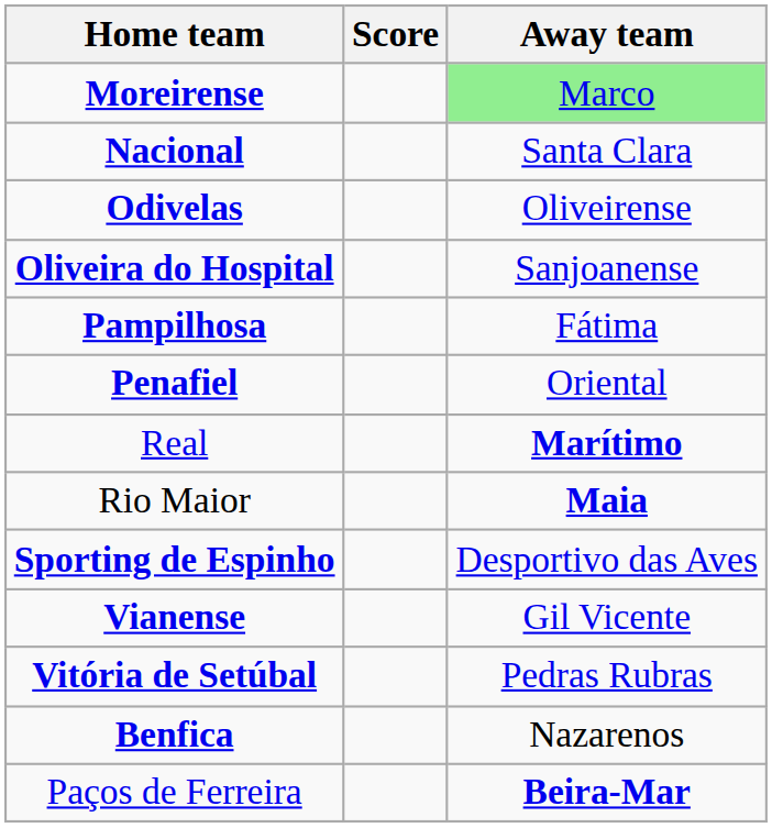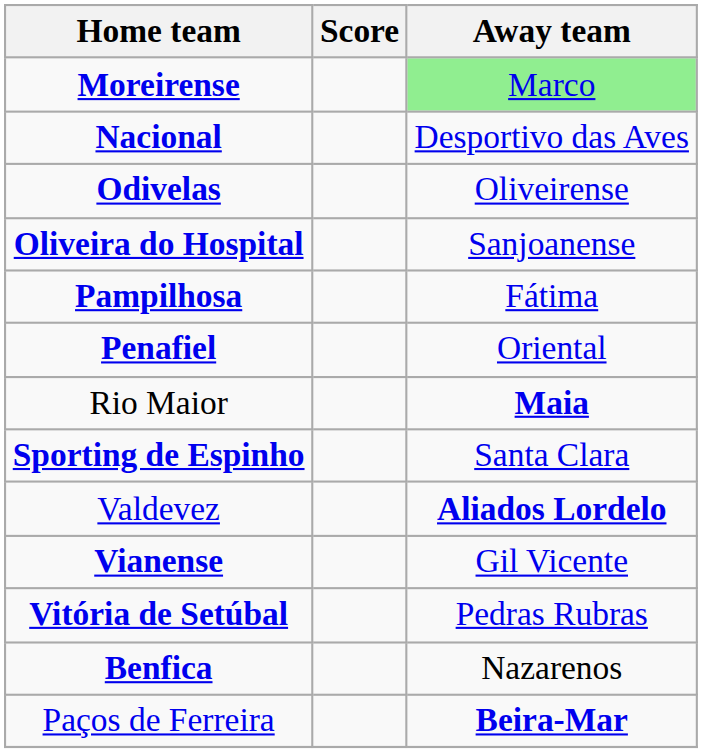 <table class="wikitable" style="text-align: center">
 <tr>
 <th>Home team</th>
 <th>Score</th>
 <th>Away team</th>
 </tr>
 <tr>
 <td><strong><a href='#'>Moreirense</a></strong> </td>
 <td></td>
 <td style="background: lightgreen;"><a href='#'>Marco</a> </td>
 </tr>
 <tr>
 <td><strong><a href='#'>Nacional</a></strong>  </td>
 <td></td>
-<td><a href='#'>Santa Clara</a> </td>
+<td><a href='#'>Desportivo das Aves</a> </td>
 </tr>
 <tr>
 <td><strong><a href='#'>Odivelas</a></strong> </td>
 <td></td>
 <td><a href='#'>Oliveirense</a> </td>
 </tr>
 <tr>
 <td><strong><a href='#'>Oliveira do Hospital</a></strong> </td>
 <td></td>
 <td><a href='#'>Sanjoanense</a> </td>
 </tr>
 <tr>
 <td><strong><a href='#'>Pampilhosa</a></strong> </td>
 <td></td>
 <td><a href='#'>Fátima</a> </td>
 </tr>
 <tr>
 <td><strong><a href='#'>Penafiel</a></strong> </td>
 <td></td>
 <td><a href='#'>Oriental</a> </td>
 </tr>
 <tr>
-<td><a href='#'>Real</a> </td>
-<td></td>
-<td><strong><a href='#'>Marítimo</a></strong> </td>
-</tr>
-<tr>
 <td>Rio Maior </td>
 <td></td>
 <td><strong><a href='#'>Maia</a></strong> </td>
 </tr>
 <tr>
 <td><strong><a href='#'>Sporting de Espinho</a></strong> </td>
 <td></td>
-<td><a href='#'>Desportivo das Aves</a> </td>
+<td><a href='#'>Santa Clara</a> </td>
+</tr>
+<tr>
+<td><a href='#'>Valdevez</a> </td>
+<td></td>
+<td><strong><a href='#'>Aliados Lordelo</a></strong> </td>
 </tr>
 <tr>
 <td><strong><a href='#'>Vianense</a></strong> </td>
 <td></td>
 <td><a href='#'>Gil Vicente</a> </td>
 </tr>
 <tr>
 <td><strong><a href='#'>Vitória de Setúbal</a></strong> </td>
 <td></td>
 <td><a href='#'>Pedras Rubras</a> </td>
 </tr>
 <tr>
 <td><strong><a href='#'>Benfica</a></strong> </td>
 <td></td>
 <td>Nazarenos </td>
 </tr>
 <tr>
 <td><a href='#'>Paços de Ferreira</a> </td>
 <td></td>
 <td><strong><a href='#'>Beira-Mar</a></strong> </td>
 </tr>
 <tr>
 </tr>
 </table>
